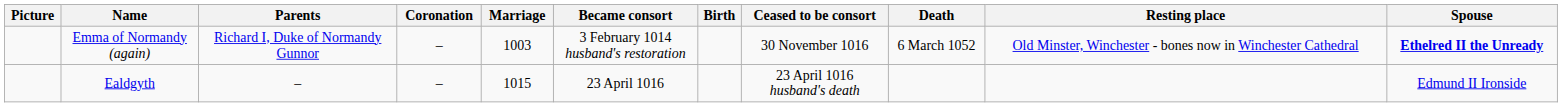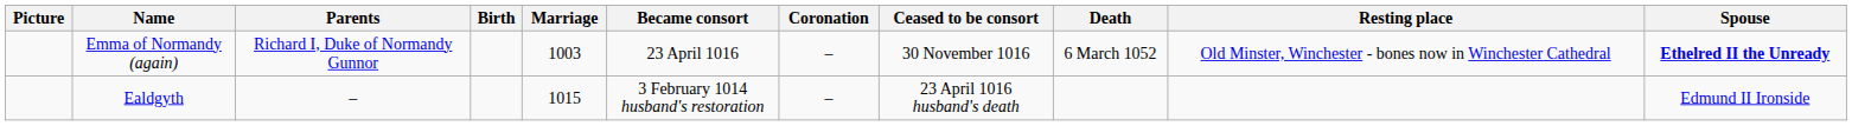 <table width=90% class="wikitable" style="text-align:center;">
 <tr>
 <th>Picture</th>
 <th>Name</th>
 <th>Parents</th>
-<th>Coronation</th>
+<th>Birth</th>
 <th>Marriage</th>
 <th>Became consort</th>
-<th>Birth</th>
+<th>Coronation</th>
 <th>Ceased to be consort</th>
 <th>Death</th>
 <th>Resting place</th>
 <th>Spouse</th>
 </tr>
 <tr>
 <td></td>
 <td><a href='#'>Emma of Normandy</a><br><em>(again)</em></td>
 <td><a href='#'>Richard I, Duke of Normandy</a> <br><a href='#'>Gunnor</a></td>
+<td></td>
+<td>1003</td>
+<td>23 April 1016</td>
 <td>–</td>
-<td>1003</td>
-<td>3 February 1014<br><em>husband's restoration</em></td>
-<td></td>
 <td>30 November 1016</td>
 <td>6 March 1052</td>
 <td><a href='#'>Old Minster, Winchester</a> - bones now in <a href='#'>Winchester Cathedral</a></td>
 <td><strong><a href='#'>Ethelred II the Unready</a></strong></td>
 </tr>
 <tr>
 <td></td>
 <td><a href='#'>Ealdgyth</a></td>
 <td>–</td>
+<td></td>
+<td>1015</td>
+<td>3 February 1014<br><em>husband's restoration</em></td>
 <td>–</td>
-<td>1015</td>
-<td>23 April 1016</td>
-<td></td>
 <td>23 April 1016<br><em>husband's death</em></td>
 <td></td>
 <td></td>
 <td><a href='#'>Edmund II Ironside</a></td>
 </tr>
 </table>
